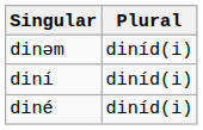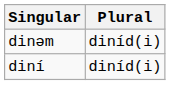 <table class="wikitable">
 <tr>
 <th>Singular</th>
 <th>Plural</th>
 </tr>
 <tr>
 <td>dinəm</td>
 <td>diníd(i)</td>
 </tr>
 <tr>
 <td>diní</td>
 <td>diníd(i)</td>
 </tr>
-<tr>
-<td>diné</td>
-<td>diníd(i)</td>
-</tr>
 </table>
